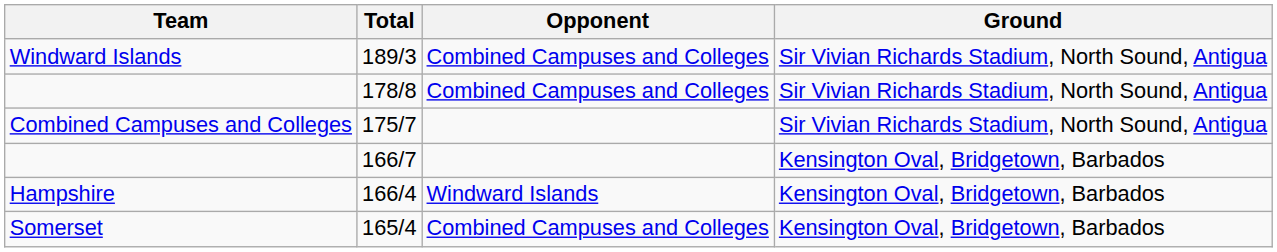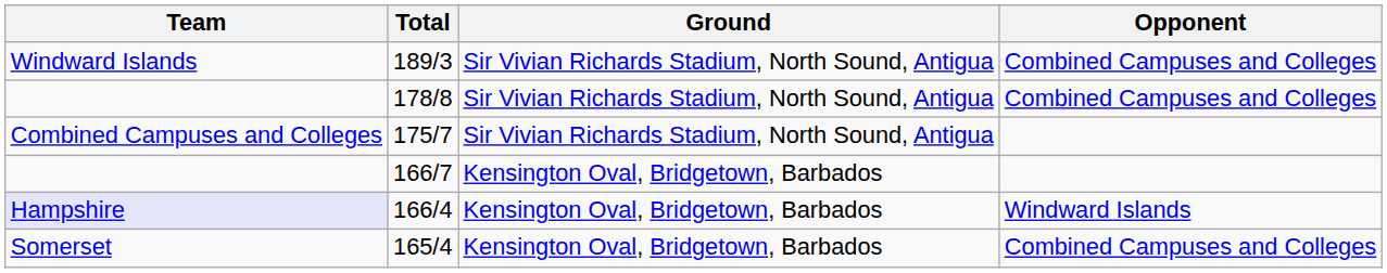 <table class="wikitable">
 <tr>
 <th>Team</th>
 <th>Total</th>
+<th>Ground</th>
 <th>Opponent</th>
-<th>Ground</th>
 </tr>
 <tr>
 <td> <a href='#'>Windward Islands</a></td>
 <td>189/3</td>
+<td><a href='#'>Sir Vivian Richards Stadium</a>, North Sound, <a href='#'>Antigua</a></td>
 <td> <a href='#'>Combined Campuses and Colleges</a></td>
-<td><a href='#'>Sir Vivian Richards Stadium</a>, North Sound, <a href='#'>Antigua</a></td>
 </tr>
 <tr>
 <td></td>
 <td>178/8</td>
+<td><a href='#'>Sir Vivian Richards Stadium</a>, North Sound, <a href='#'>Antigua</a></td>
 <td> <a href='#'>Combined Campuses and Colleges</a></td>
-<td><a href='#'>Sir Vivian Richards Stadium</a>, North Sound, <a href='#'>Antigua</a></td>
 </tr>
 <tr>
 <td> <a href='#'>Combined Campuses and Colleges</a></td>
 <td>175/7</td>
+<td><a href='#'>Sir Vivian Richards Stadium</a>, North Sound, <a href='#'>Antigua</a></td>
 <td></td>
-<td><a href='#'>Sir Vivian Richards Stadium</a>, North Sound, <a href='#'>Antigua</a></td>
 </tr>
 <tr>
 <td></td>
 <td>166/7</td>
+<td><a href='#'>Kensington Oval</a>, <a href='#'>Bridgetown</a>, Barbados</td>
 <td></td>
-<td><a href='#'>Kensington Oval</a>, <a href='#'>Bridgetown</a>, Barbados</td>
 </tr>
 <tr>
-<td> <a href='#'>Hampshire</a></td>
+<td style="background: lavender;"> <a href='#'>Hampshire</a></td>
 <td>166/4</td>
+<td><a href='#'>Kensington Oval</a>, <a href='#'>Bridgetown</a>, Barbados</td>
 <td> <a href='#'>Windward Islands</a></td>
-<td><a href='#'>Kensington Oval</a>, <a href='#'>Bridgetown</a>, Barbados</td>
 </tr>
 <tr>
 <td> <a href='#'>Somerset</a></td>
 <td>165/4</td>
+<td><a href='#'>Kensington Oval</a>, <a href='#'>Bridgetown</a>, Barbados</td>
 <td> <a href='#'>Combined Campuses and Colleges</a></td>
-<td><a href='#'>Kensington Oval</a>, <a href='#'>Bridgetown</a>, Barbados</td>
 </tr>
 </table>
